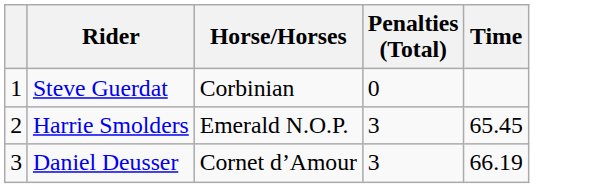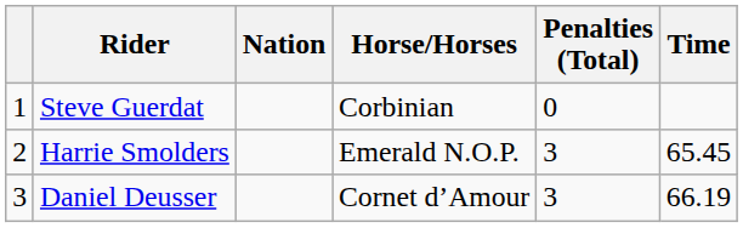 <table class="wikitable">
 <tr>
 <th></th>
 <th>Rider</th>
+<th>Nation</th>
 <th>Horse/Horses</th>
 <th>Penalties<br>(Total)</th>
 <th>Time</th>
 </tr>
 <tr>
 <td>1</td>
 <td><a href='#'>Steve Guerdat</a></td>
+<td></td>
 <td>Corbinian</td>
 <td>0</td>
 <td></td>
 </tr>
 <tr>
 <td>2</td>
 <td><a href='#'>Harrie Smolders</a></td>
+<td></td>
 <td>Emerald N.O.P.</td>
 <td>3</td>
 <td>65.45</td>
 </tr>
 <tr>
 <td>3</td>
 <td><a href='#'>Daniel Deusser</a></td>
+<td></td>
 <td>Cornet d’Amour</td>
 <td>3</td>
 <td>66.19</td>
 </tr>
 </table>
